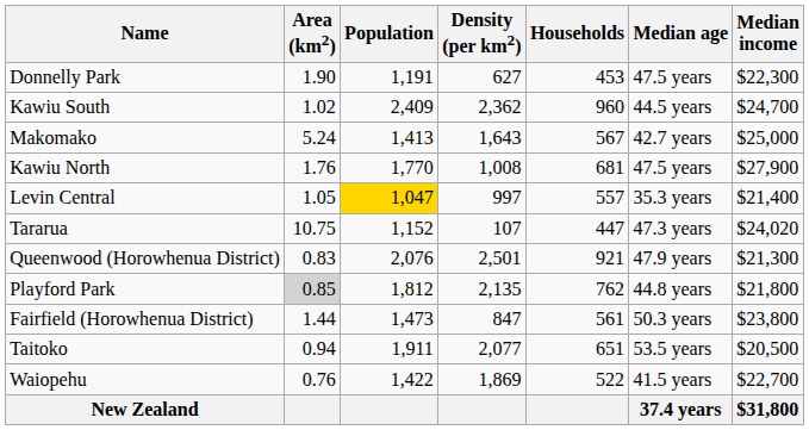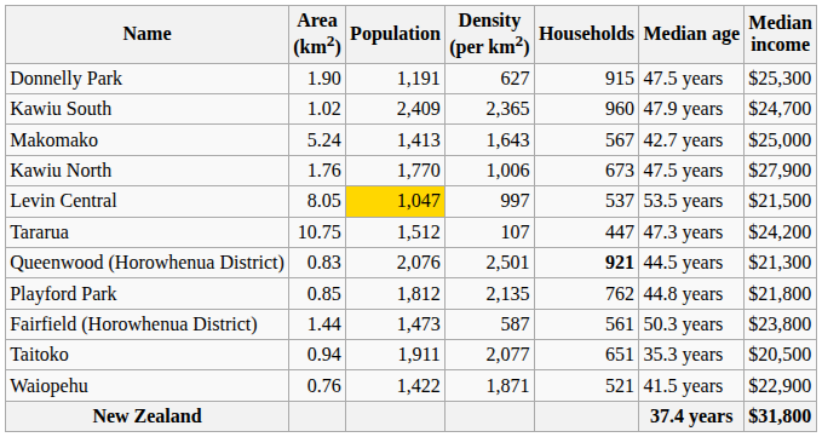 <table class="wikitable">
 <tr>
 <th>Name</th>
 <th>Area<br>(km<sup>2</sup>)</th>
 <th>Population</th>
 <th>Density<br>(per km<sup>2</sup>)</th>
 <th>Households</th>
 <th>Median age</th>
 <th>Median<br>income</th>
 </tr>
 <tr>
 <td>Donnelly Park</td>
 <td style="text-align:right;">1.90</td>
 <td style="text-align:right;">1,191</td>
 <td style="text-align:right;">627</td>
-<td style="text-align:right;">453</td>
+<td style="text-align:right;">915</td>
 <td>47.5 years</td>
-<td>$22,300</td>
+<td>$25,300</td>
 </tr>
 <tr>
 <td>Kawiu South</td>
 <td style="text-align:right;">1.02</td>
 <td style="text-align:right;">2,409</td>
-<td style="text-align:right;">2,362</td>
+<td style="text-align:right;">2,365</td>
 <td style="text-align:right;">960</td>
-<td>44.5 years</td>
+<td>47.9 years</td>
 <td>$24,700</td>
 </tr>
 <tr>
 <td>Makomako</td>
 <td style="text-align:right;">5.24</td>
 <td style="text-align:right;">1,413</td>
 <td style="text-align:right;">1,643</td>
 <td style="text-align:right;">567</td>
 <td>42.7 years</td>
 <td>$25,000</td>
 </tr>
 <tr>
 <td>Kawiu North</td>
 <td style="text-align:right;">1.76</td>
 <td style="text-align:right;">1,770</td>
-<td style="text-align:right;">1,008</td>
-<td style="text-align:right;">681</td>
+<td style="text-align:right;">1,006</td>
+<td style="text-align:right;">673</td>
 <td>47.5 years</td>
 <td>$27,900</td>
 </tr>
 <tr>
 <td>Levin Central</td>
-<td style="text-align:right;">1.05</td>
+<td style="text-align:right;">8.05</td>
 <td style="background: gold; text-align:right;">1,047</td>
 <td style="text-align:right;">997</td>
-<td style="text-align:right;">557</td>
-<td>35.3 years</td>
-<td>$21,400</td>
+<td style="text-align:right;">537</td>
+<td>53.5 years</td>
+<td>$21,500</td>
 </tr>
 <tr>
 <td>Tararua</td>
 <td style="text-align:right;">10.75</td>
-<td style="text-align:right;">1,152</td>
+<td style="text-align:right;">1,512</td>
 <td style="text-align:right;">107</td>
 <td style="text-align:right;">447</td>
 <td>47.3 years</td>
-<td>$24,020</td>
+<td>$24,200</td>
 </tr>
 <tr>
 <td>Queenwood (Horowhenua District)</td>
 <td style="text-align:right;">0.83</td>
 <td style="text-align:right;">2,076</td>
 <td style="text-align:right;">2,501</td>
-<td style="text-align:right;">921</td>
-<td>47.9 years</td>
+<td style="text-align:right;"><strong>921</strong></td>
+<td>44.5 years</td>
 <td>$21,300</td>
 </tr>
 <tr>
 <td>Playford Park</td>
-<td style="background: lightgrey; text-align:right;">0.85</td>
+<td style="text-align:right;">0.85</td>
 <td style="text-align:right;">1,812</td>
 <td style="text-align:right;">2,135</td>
 <td style="text-align:right;">762</td>
 <td>44.8 years</td>
 <td>$21,800</td>
 </tr>
 <tr>
 <td>Fairfield (Horowhenua District)</td>
 <td style="text-align:right;">1.44</td>
 <td style="text-align:right;">1,473</td>
-<td style="text-align:right;">847</td>
+<td style="text-align:right;">587</td>
 <td style="text-align:right;">561</td>
 <td>50.3 years</td>
 <td>$23,800</td>
 </tr>
 <tr>
 <td>Taitoko</td>
 <td style="text-align:right;">0.94</td>
 <td style="text-align:right;">1,911</td>
 <td style="text-align:right;">2,077</td>
 <td style="text-align:right;">651</td>
-<td>53.5 years</td>
+<td>35.3 years</td>
 <td>$20,500</td>
 </tr>
 <tr>
 <td>Waiopehu</td>
 <td style="text-align:right;">0.76</td>
 <td style="text-align:right;">1,422</td>
-<td style="text-align:right;">1,869</td>
-<td style="text-align:right;">522</td>
+<td style="text-align:right;">1,871</td>
+<td style="text-align:right;">521</td>
 <td>41.5 years</td>
-<td>$22,700</td>
+<td>$22,900</td>
 </tr>
 <tr>
 <th>New Zealand</th>
 <th></th>
 <th></th>
 <th></th>
 <th></th>
 <th>37.4 years</th>
 <th style="text-align:left;">$31,800</th>
 </tr>
 </table>
